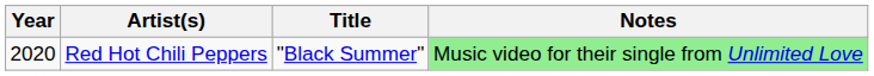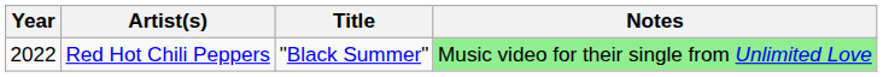 <table class="wikitable">
 <tr style="background:#ccc; text-align:center;">
 <th>Year</th>
 <th>Artist(s)</th>
 <th>Title</th>
 <th>Notes</th>
 </tr>
 <tr>
-<td>2020</td>
+<td>2022</td>
 <td><a href='#'>Red Hot Chili Peppers</a></td>
 <td>"<a href='#'>Black Summer</a>"</td>
 <td style="background: lightgreen;">Music video for their single from <em><a href='#'>Unlimited Love</a></em></td>
 </tr>
 </table>
